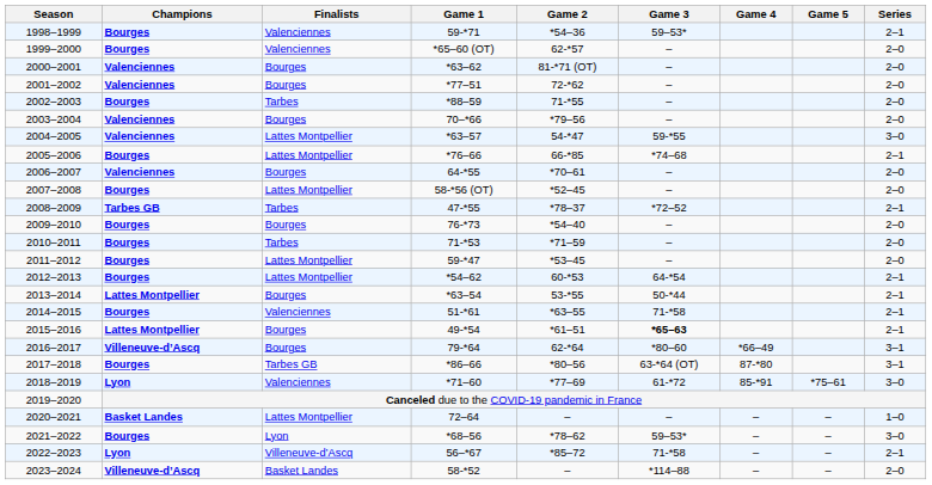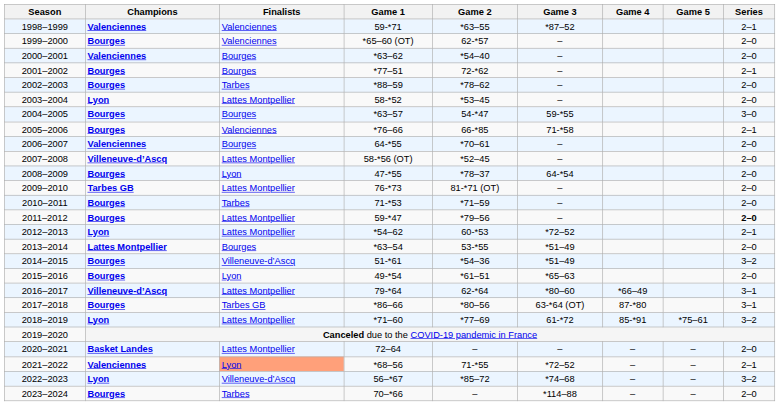 <table class="wikitable" style="font-size: 95%; width:100%; text-align:center;">
 <tr>
 <th>Season</th>
 <th>Champions</th>
 <th>Finalists</th>
 <th>Game 1</th>
 <th>Game 2</th>
 <th>Game 3</th>
 <th>Game 4</th>
 <th>Game 5</th>
 <th>Series</th>
 </tr>
 <tr bgcolor="#EBF5FF">
 <td>1998–1999</td>
-<td align=left><strong><a href='#'>Bourges</a></strong></td>
+<td align=left><strong><a href='#'>Valenciennes</a></strong></td>
 <td align=left><a href='#'>Valenciennes</a></td>
 <td>59-*71</td>
-<td>*54–36</td>
-<td>59–53*</td>
+<td>*63–55</td>
+<td>*87–52</td>
 <td></td>
 <td></td>
 <td>2–1</td>
 </tr>
 <tr>
 <td>1999–2000</td>
 <td align=left><strong><a href='#'>Bourges</a></strong></td>
 <td align=left><a href='#'>Valenciennes</a></td>
 <td>*65–60 (OT)</td>
 <td>62-*57</td>
 <td>–</td>
 <td></td>
 <td></td>
 <td>2–0</td>
 </tr>
 <tr bgcolor="#EBF5FF">
 <td>2000–2001</td>
 <td align=left><strong><a href='#'>Valenciennes</a></strong></td>
 <td align=left><a href='#'>Bourges</a></td>
 <td>*63–62</td>
-<td>81-*71 (OT)</td>
+<td>*54–40</td>
 <td>–</td>
 <td></td>
 <td></td>
 <td>2–0</td>
 </tr>
 <tr>
 <td>2001–2002</td>
-<td align=left><strong><a href='#'>Valenciennes</a></strong></td>
+<td align=left><strong><a href='#'>Bourges</a></strong></td>
 <td align=left><a href='#'>Bourges</a></td>
 <td>*77–51</td>
 <td>72-*62</td>
 <td>–</td>
 <td></td>
 <td></td>
-<td>2–0</td>
+<td>2–1</td>
 </tr>
 <tr bgcolor="#EBF5FF">
 <td>2002–2003</td>
 <td align=left><strong><a href='#'>Bourges</a></strong></td>
 <td align=left><a href='#'>Tarbes</a></td>
 <td>*88–59</td>
-<td>71-*55</td>
+<td>*78–62</td>
 <td>–</td>
 <td></td>
 <td></td>
 <td>2–0</td>
 </tr>
 <tr>
 <td>2003–2004</td>
-<td align=left><strong><a href='#'>Valenciennes</a></strong></td>
-<td align=left><a href='#'>Bourges</a></td>
-<td>70–*66</td>
-<td>*79–56</td>
+<td align=left><strong><a href='#'>Lyon</a></strong></td>
+<td align=left><a href='#'>Lattes Montpellier</a></td>
+<td>58-*52</td>
+<td>*53–45</td>
 <td>–</td>
 <td></td>
 <td></td>
 <td>2–0</td>
 </tr>
 <tr bgcolor="#EBF5FF">
 <td>2004–2005</td>
-<td align=left><strong><a href='#'>Valenciennes</a></strong></td>
-<td align=left><a href='#'>Lattes Montpellier</a></td>
+<td align=left><strong><a href='#'>Bourges</a></strong></td>
+<td align=left><a href='#'>Bourges</a></td>
 <td>*63–57</td>
 <td>54-*47</td>
 <td>59-*55</td>
 <td></td>
 <td></td>
 <td>3–0</td>
 </tr>
 <tr>
 <td>2005–2006</td>
 <td align=left><strong><a href='#'>Bourges</a></strong></td>
-<td align=left><a href='#'>Lattes Montpellier</a></td>
+<td align=left><a href='#'>Valenciennes</a></td>
 <td>*76–66</td>
 <td>66-*85</td>
-<td>*74–68</td>
+<td>71-*58</td>
 <td></td>
 <td></td>
 <td>2–1</td>
 </tr>
 <tr bgcolor="#EBF5FF">
 <td>2006–2007</td>
 <td align=left><strong><a href='#'>Valenciennes</a></strong></td>
 <td align=left><a href='#'>Bourges</a></td>
 <td>64-*55</td>
 <td>*70–61</td>
 <td>–</td>
 <td></td>
 <td></td>
 <td>2–0</td>
 </tr>
 <tr>
 <td>2007–2008</td>
-<td align=left><strong><a href='#'>Bourges</a></strong></td>
+<td align=left><strong><a href='#'>Villeneuve-d’Ascq</a></strong></td>
 <td align=left><a href='#'>Lattes Montpellier</a></td>
 <td>58-*56 (OT)</td>
 <td>*52–45</td>
 <td>–</td>
 <td></td>
 <td></td>
 <td>2–0</td>
 </tr>
 <tr bgcolor="#EBF5FF">
 <td>2008–2009</td>
-<td align=left><strong><a href='#'>Tarbes GB</a></strong></td>
-<td align=left><a href='#'>Tarbes</a></td>
+<td align=left><strong><a href='#'>Bourges</a></strong></td>
+<td align=left><a href='#'>Lyon</a></td>
 <td>47-*55</td>
 <td>*78–37</td>
-<td>*72–52</td>
+<td>64-*54</td>
 <td></td>
 <td></td>
-<td>2–1</td>
+<td>2–0</td>
 </tr>
 <tr>
 <td>2009–2010</td>
-<td align=left><strong><a href='#'>Bourges</a></strong></td>
-<td align=left><a href='#'>Bourges</a></td>
+<td align=left><strong><a href='#'>Tarbes GB</a></strong></td>
+<td align=left><a href='#'>Lattes Montpellier</a></td>
 <td>76-*73</td>
-<td>*54–40</td>
+<td>81-*71 (OT)</td>
 <td>–</td>
 <td></td>
 <td></td>
 <td>2–0</td>
 </tr>
 <tr bgcolor="#EBF5FF">
 <td>2010–2011</td>
 <td align=left><strong><a href='#'>Bourges</a></strong></td>
 <td align=left><a href='#'>Tarbes</a></td>
 <td>71-*53</td>
 <td>*71–59</td>
 <td>–</td>
 <td></td>
 <td></td>
 <td>2–0</td>
 </tr>
 <tr>
 <td>2011–2012</td>
 <td align=left><strong><a href='#'>Bourges</a></strong></td>
 <td align=left><a href='#'>Lattes Montpellier</a></td>
 <td>59-*47</td>
-<td>*53–45</td>
+<td>*79–56</td>
 <td>–</td>
 <td></td>
 <td></td>
-<td>2–0</td>
+<td><strong>2–0</strong></td>
 </tr>
 <tr bgcolor="#EBF5FF">
 <td>2012–2013</td>
-<td align=left><strong><a href='#'>Bourges</a></strong></td>
+<td align=left><strong><a href='#'>Lyon</a></strong></td>
 <td align=left><a href='#'>Lattes Montpellier</a></td>
 <td>*54–62</td>
 <td>60-*53</td>
-<td>64-*54</td>
+<td>*72–52</td>
 <td></td>
 <td></td>
 <td>2–1</td>
 </tr>
 <tr>
 <td>2013–2014</td>
 <td align=left><strong><a href='#'>Lattes Montpellier</a></strong></td>
 <td align=left><a href='#'>Bourges</a></td>
 <td>*63–54</td>
 <td>53-*55</td>
-<td>50-*44</td>
+<td>*51–49</td>
 <td></td>
 <td></td>
-<td>2–1</td>
+<td>2–0</td>
 </tr>
 <tr bgcolor="#EBF5FF">
 <td>2014–2015</td>
 <td align=left><strong><a href='#'>Bourges</a></strong></td>
-<td align=left><a href='#'>Valenciennes</a></td>
+<td align=left><a href='#'>Villeneuve-d’Ascq</a></td>
 <td>51-*61</td>
-<td>*63–55</td>
-<td>71-*58</td>
+<td>*54–36</td>
+<td>*51–49</td>
 <td></td>
 <td></td>
-<td>2–1</td>
+<td>3–2</td>
 </tr>
 <tr>
 <td>2015–2016</td>
-<td align=left><strong><a href='#'>Lattes Montpellier</a></strong></td>
-<td align=left><a href='#'>Bourges</a></td>
+<td align=left><strong><a href='#'>Bourges</a></strong></td>
+<td align=left><a href='#'>Lyon</a></td>
 <td>49-*54</td>
 <td>*61–51</td>
-<td><strong>*65–63</strong></td>
+<td>*65–63</td>
 <td></td>
 <td></td>
-<td>2–1</td>
+<td>2–0</td>
 </tr>
 <tr bgcolor="#EBF5FF">
 <td>2016–2017</td>
 <td align=left><strong><a href='#'>Villeneuve-d’Ascq</a></strong></td>
-<td align=left><a href='#'>Bourges</a></td>
+<td align=left><a href='#'>Lattes Montpellier</a></td>
 <td>79-*64</td>
 <td>62-*64</td>
 <td>*80–60</td>
 <td>*66–49</td>
 <td></td>
 <td>3–1</td>
 </tr>
 <tr>
 <td>2017–2018</td>
 <td align=left><strong><a href='#'>Bourges</a></strong></td>
 <td align=left><a href='#'>Tarbes GB</a></td>
 <td>*86–66</td>
 <td>*80–56</td>
 <td>63-*64 (OT)</td>
 <td>87-*80</td>
 <td></td>
 <td>3–1</td>
 </tr>
 <tr bgcolor="#EBF5FF">
 <td>2018–2019</td>
 <td align=left><strong><a href='#'>Lyon</a></strong></td>
-<td align=left><a href='#'>Valenciennes</a></td>
+<td align=left><a href='#'>Lattes Montpellier</a></td>
 <td>*71–60</td>
 <td>*77–69</td>
 <td>61-*72</td>
 <td>85-*91</td>
 <td>*75–61</td>
-<td>3–0</td>
+<td>3–2</td>
 </tr>
 <tr>
 <td>2019–2020</td>
 <td colspan="8" style="text-align:center;background-color:#F5F5F5;"><strong>Canceled</strong> due to the <a href='#'>COVID-19 pandemic in France</a></td>
 </tr>
 <tr bgcolor="#EBF5FF">
 <td>2020–2021</td>
 <td align=left><strong><a href='#'>Basket Landes</a></strong></td>
 <td align=left><a href='#'>Lattes Montpellier</a></td>
 <td>72–64</td>
 <td>–</td>
 <td>–</td>
 <td>–</td>
 <td>–</td>
-<td>1–0</td>
+<td>2–0</td>
 </tr>
 <tr>
 <td>2021–2022</td>
-<td align=left><strong><a href='#'>Bourges</a></strong></td>
-<td align=left><a href='#'>Lyon</a></td>
+<td align=left><strong><a href='#'>Valenciennes</a></strong></td>
+<td align=left style="background: lightsalmon;"><a href='#'>Lyon</a></td>
 <td>*68–56</td>
-<td>*78–62</td>
-<td>59–53*</td>
+<td>71-*55</td>
+<td>*72–52</td>
 <td>–</td>
 <td>–</td>
-<td>3–0</td>
+<td>2–1</td>
 </tr>
 <tr bgcolor="#EBF5FF">
 <td>2022–2023</td>
 <td align=left><strong><a href='#'>Lyon</a></strong></td>
 <td align=left><a href='#'>Villeneuve-d’Ascq</a></td>
 <td>56–*67</td>
 <td>*85–72</td>
-<td>71-*58</td>
+<td>*74–68</td>
 <td>–</td>
 <td>–</td>
-<td>2–1</td>
+<td>3–2</td>
 </tr>
 <tr>
 <td>2023–2024</td>
-<td align=left><strong><a href='#'>Villeneuve-d’Ascq</a></strong></td>
-<td align=left><a href='#'>Basket Landes</a></td>
-<td>58-*52</td>
+<td align=left><strong><a href='#'>Bourges</a></strong></td>
+<td align=left><a href='#'>Tarbes</a></td>
+<td>70–*66</td>
 <td>–</td>
 <td>*114–88</td>
 <td>–</td>
 <td>–</td>
 <td>2–0</td>
 </tr>
 </table>
